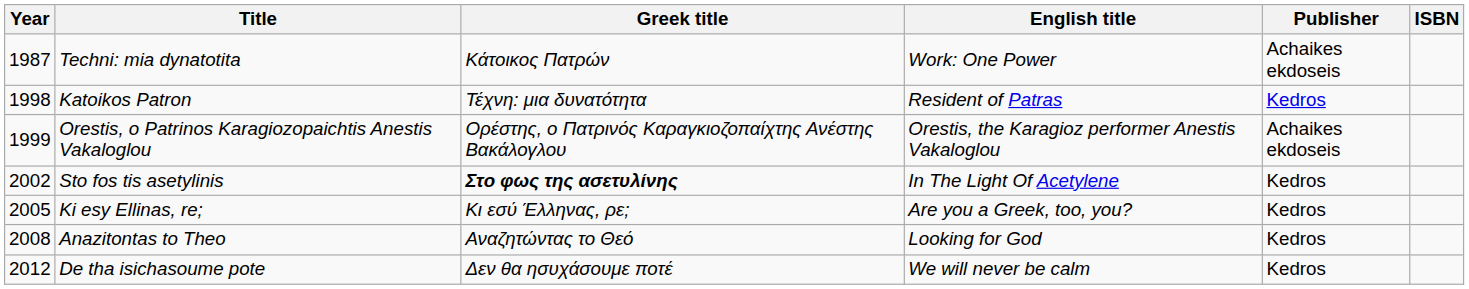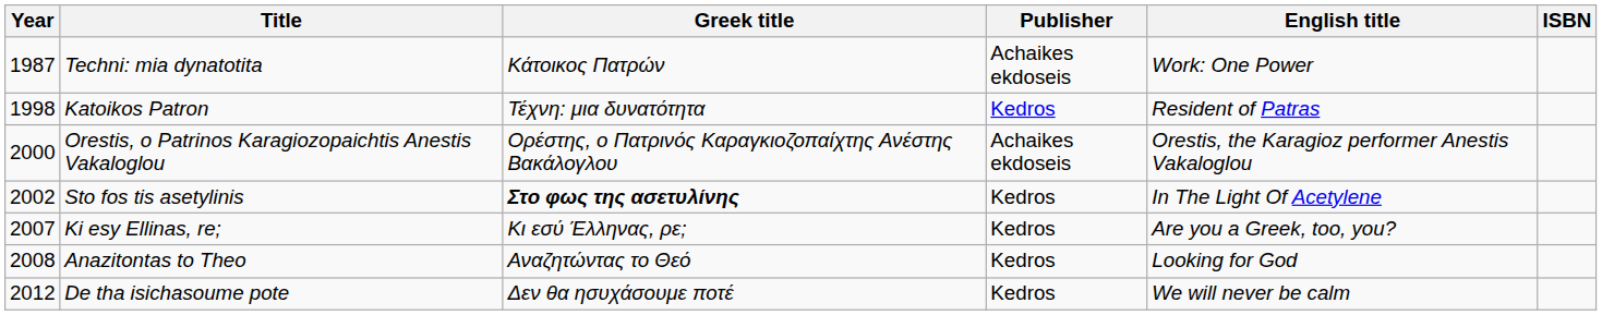 <table class="wikitable">
 <tr>
 <th>Year</th>
 <th>Title</th>
 <th>Greek title</th>
+<th>Publisher</th>
 <th>English title</th>
-<th>Publisher</th>
 <th>ISBN</th>
 </tr>
 <tr>
 <td>1987</td>
 <td><em>Techni: mia dynatotita</em></td>
 <td><em>Κάτοικος Πατρών</em></td>
+<td>Achaikes ekdoseis</td>
 <td><em>Work: One Power</em></td>
-<td>Achaikes ekdoseis</td>
 <td></td>
 </tr>
 <tr>
 <td>1998</td>
 <td><em>Katoikos Patron</em></td>
 <td><em>Τέχνη: μια δυνατότητα</em></td>
+<td><a href='#'>Kedros</a></td>
 <td><em>Resident of <a href='#'>Patras</a></em></td>
-<td><a href='#'>Kedros</a></td>
 <td></td>
 </tr>
 <tr>
-<td>1999</td>
+<td>2000</td>
 <td><em>Orestis, o Patrinos Karagiozopaichtis Anestis Vakaloglou</em></td>
 <td><em>Ορέστης, ο Πατρινός Καραγκιοζοπαίχτης Ανέστης Βακάλογλου</em></td>
+<td>Achaikes ekdoseis</td>
 <td><em>Orestis, the Karagioz performer Anestis Vakaloglou</em></td>
-<td>Achaikes ekdoseis</td>
 <td></td>
 </tr>
 <tr>
 <td>2002</td>
 <td><em>Sto fos tis asetylinis</em></td>
 <td><strong><em>Στο φως της ασετυλίνης</em></strong></td>
+<td>Kedros</td>
 <td><em>In The Light Of <a href='#'>Acetylene</a></em></td>
-<td>Kedros</td>
 <td></td>
 </tr>
 <tr>
-<td>2005</td>
+<td>2007</td>
 <td><em>Ki esy Ellinas, re;</em></td>
 <td><em>Κι εσύ Έλληνας, ρε;</em></td>
+<td>Kedros</td>
 <td><em>Are you a Greek, too, you?</em></td>
-<td>Kedros</td>
 <td></td>
 </tr>
 <tr>
 <td>2008</td>
 <td><em>Anazitontas to Theo</em></td>
 <td><em>Αναζητώντας το Θεό</em></td>
+<td>Kedros</td>
 <td><em>Looking for God</em></td>
-<td>Kedros</td>
 <td></td>
 </tr>
 <tr>
 <td>2012</td>
 <td><em>De tha isichasoume pote</em></td>
 <td><em>Δεν θα ησυχάσουμε ποτέ</em></td>
+<td>Kedros</td>
 <td><em>We will never be calm</em></td>
-<td>Kedros</td>
 <td></td>
 </tr>
 </table>
